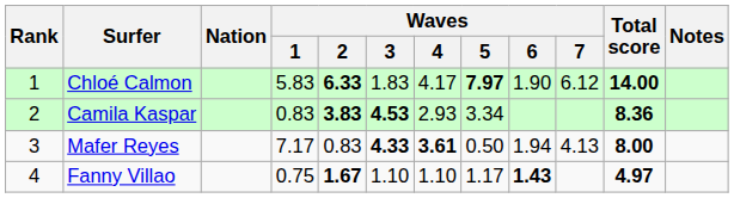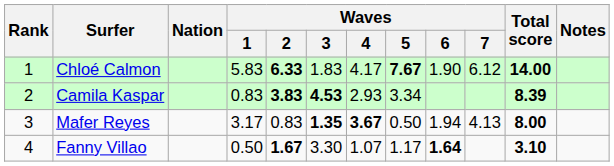 <table class="wikitable sortable" style="text-align:center">
 <tr>
 <th rowspan=2>Rank</th>
 <th rowspan=2>Surfer</th>
 <th rowspan=2>Nation</th>
 <th colspan=7>Waves</th>
 <th rowspan=2>Total<br>score</th>
 <th rowspan=2>Notes</th>
 </tr>
 <tr>
 <th>1</th>
 <th>2</th>
 <th>3</th>
 <th>4</th>
 <th>5</th>
 <th>6</th>
 <th>7</th>
 </tr>
 <tr bgcolor=ccffcc>
 <td>1</td>
 <td align=left><a href='#'>Chloé Calmon</a></td>
 <td align=left></td>
 <td>5.83</td>
 <td><strong>6.33</strong></td>
 <td>1.83</td>
 <td>4.17</td>
-<td><strong>7.97</strong></td>
+<td><strong>7.67</strong></td>
 <td>1.90</td>
 <td>6.12</td>
 <td><strong>14.00</strong></td>
 <td></td>
 </tr>
 <tr bgcolor=ccffcc>
 <td>2</td>
 <td align=left><a href='#'>Camila Kaspar</a></td>
 <td align=left></td>
 <td>0.83</td>
 <td><strong>3.83</strong></td>
 <td><strong>4.53</strong></td>
 <td>2.93</td>
 <td>3.34</td>
 <td></td>
 <td></td>
-<td><strong>8.36</strong></td>
+<td><strong>8.39</strong></td>
 <td></td>
 </tr>
 <tr>
 <td>3</td>
 <td align=left><a href='#'>Mafer Reyes</a></td>
 <td align=left></td>
-<td>7.17</td>
+<td>3.17</td>
 <td>0.83</td>
-<td><strong>4.33</strong></td>
-<td><strong>3.61</strong></td>
+<td><strong>1.35</strong></td>
+<td><strong>3.67</strong></td>
 <td>0.50</td>
 <td>1.94</td>
 <td>4.13</td>
 <td><strong>8.00</strong></td>
 <td></td>
 </tr>
 <tr>
 <td>4</td>
 <td align=left><a href='#'>Fanny Villao</a></td>
 <td align=left></td>
-<td>0.75</td>
+<td>0.50</td>
 <td><strong>1.67</strong></td>
-<td>1.10</td>
-<td>1.10</td>
+<td>3.30</td>
+<td>1.07</td>
 <td>1.17</td>
-<td><strong>1.43</strong></td>
+<td><strong>1.64</strong></td>
 <td></td>
-<td><strong>4.97</strong></td>
+<td><strong>3.10</strong></td>
 <td></td>
 </tr>
 </table>
